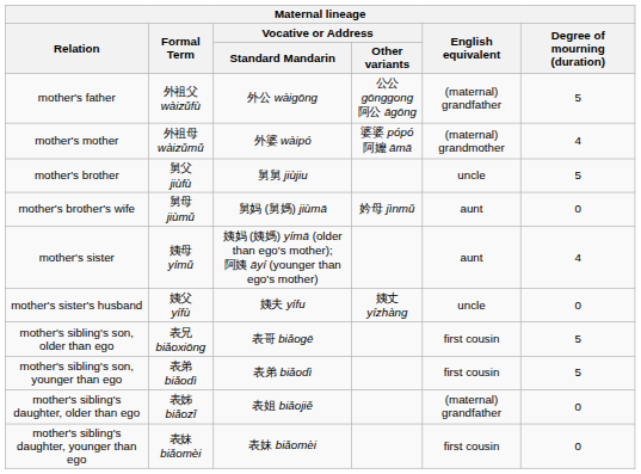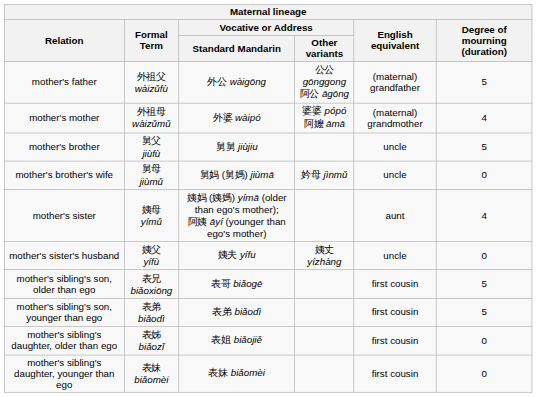 <table class="collapsible wikitable collapsed" style="width: 98%; border: #999 solid 1px; text-align: center; margin-bottom: 0;">
 <tr>
 <th colspan="6">Maternal lineage</th>
 </tr>
 <tr>
 <th rowspan="2">Relation</th>
 <th rowspan="2">Formal Term</th>
 <th colspan="2">Vocative or Address</th>
 <th rowspan="2">English equivalent</th>
 <th rowspan="2">Degree of mourning (duration)</th>
 </tr>
 <tr>
 <th>Standard Mandarin</th>
 <th>Other variants</th>
 </tr>
 <tr>
 <td>mother's father</td>
 <td>外祖父<br><em>wàizǔfù</em></td>
 <td>外公 <em>wàigōng</em></td>
 <td>公公<br><em>gōnggong</em><br>阿公 <em>āgōng</em></td>
 <td>(maternal) grandfather</td>
 <td>5</td>
 </tr>
 <tr>
 <td>mother's mother</td>
 <td>外祖母<br><em>wàizǔmǔ</em></td>
 <td>外婆 <em>wàipó</em></td>
 <td>婆婆 <em>pópó</em><br>阿嬤 <em>āmā</em></td>
 <td>(maternal) grandmother</td>
 <td>4</td>
 </tr>
 <tr>
 <td>mother's brother</td>
 <td>舅父<br><em>jiùfù</em></td>
 <td>舅舅 <em>jiùjiu</em></td>
 <td></td>
 <td>uncle</td>
 <td>5</td>
 </tr>
 <tr>
 <td>mother's brother's wife</td>
 <td>舅母<br><em>jiùmǔ</em></td>
 <td>舅妈 (舅媽) <em>jiùmā</em></td>
 <td>妗母 <em>jìnmǔ</em></td>
-<td>aunt</td>
+<td>uncle</td>
 <td>0</td>
 </tr>
 <tr>
 <td>mother's sister</td>
 <td>姨母<br><em>yímǔ</em></td>
 <td>姨妈 (姨媽) <em>yímā</em> (older than ego's mother); <br>阿姨 <em>āyí</em> (younger than ego's mother)</td>
 <td></td>
 <td>aunt</td>
 <td>4</td>
 </tr>
 <tr>
 <td>mother's sister's husband</td>
 <td>姨父<br><em>yífù</em></td>
 <td>姨夫 <em>yífu</em></td>
 <td>姨丈 <em>yízhàng</em></td>
 <td>uncle</td>
 <td>0</td>
 </tr>
 <tr>
 <td>mother's sibling's son, older than ego</td>
 <td>表兄<br><em>biǎoxiōng</em></td>
 <td>表哥 <em>biǎogē</em></td>
 <td></td>
 <td>first cousin</td>
 <td>5</td>
 </tr>
 <tr>
 <td>mother's sibling's son, younger than ego</td>
 <td>表弟<br><em>biǎodì</em></td>
 <td>表弟 <em>biǎodì</em></td>
 <td></td>
 <td>first cousin</td>
 <td>5</td>
 </tr>
 <tr>
 <td>mother's sibling's daughter, older than ego</td>
 <td>表姊<br><em>biǎozǐ</em></td>
 <td>表姐 <em>biǎojiě</em></td>
 <td></td>
-<td>(maternal) grandfather</td>
+<td>first cousin</td>
 <td>0</td>
 </tr>
 <tr>
 <td>mother's sibling's daughter, younger than ego</td>
 <td>表妹<br><em>biǎomèi</em></td>
 <td>表妹 <em>biǎomèi</em></td>
 <td></td>
 <td>first cousin</td>
 <td>0</td>
 </tr>
 </table>
